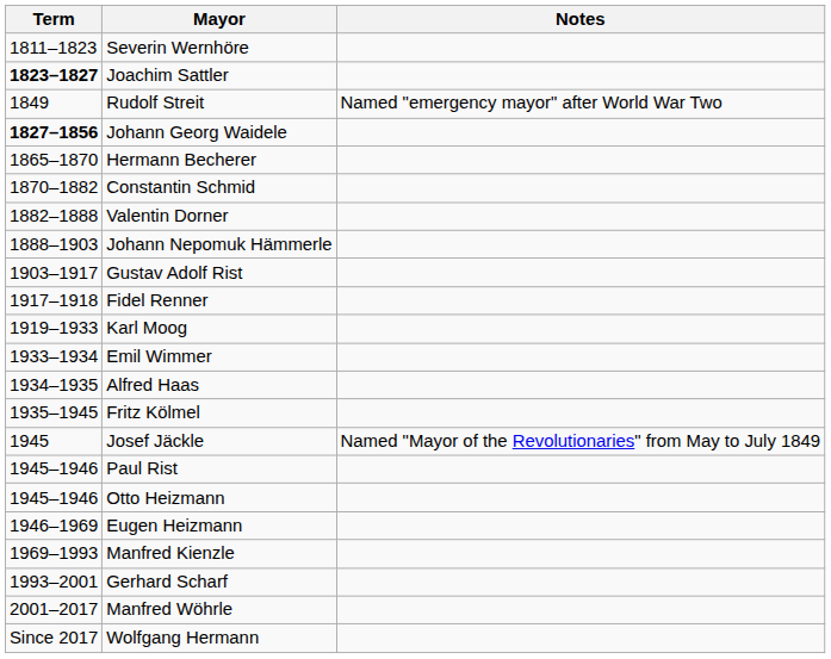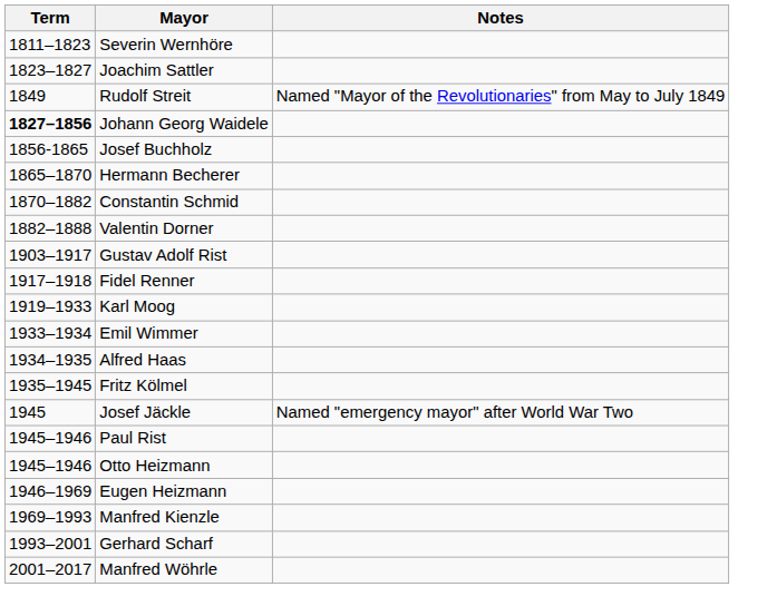 <table class="wikitable mw-collapsible mw-collapsed">
 <tr>
 <th>Term</th>
 <th>Mayor</th>
 <th>Notes</th>
 </tr>
 <tr>
 <td>1811–1823</td>
 <td>Severin Wernhöre</td>
 <td></td>
 </tr>
 <tr>
-<td><strong>1823–1827</strong></td>
+<td>1823–1827</td>
 <td>Joachim Sattler</td>
 <td></td>
 </tr>
 <tr>
 <td>1849</td>
 <td>Rudolf Streit</td>
-<td>Named "emergency mayor" after World War Two</td>
+<td>Named "Mayor of the <a href='#'>Revolutionaries</a>" from May to July 1849</td>
 </tr>
 <tr>
 <td><strong>1827–1856</strong></td>
 <td>Johann Georg Waidele</td>
+<td></td>
+</tr>
+<tr>
+<td>1856-1865</td>
+<td>Josef Buchholz</td>
 <td></td>
 </tr>
 <tr>
 <td>1865–1870</td>
 <td>Hermann Becherer</td>
 <td></td>
 </tr>
 <tr>
 <td>1870–1882</td>
 <td>Constantin Schmid</td>
 <td></td>
 </tr>
 <tr>
 <td>1882–1888</td>
 <td>Valentin Dorner</td>
-<td></td>
-</tr>
-<tr>
-<td>1888–1903</td>
-<td>Johann Nepomuk Hämmerle</td>
 <td></td>
 </tr>
 <tr>
 <td>1903–1917</td>
 <td>Gustav Adolf Rist</td>
 <td></td>
 </tr>
 <tr>
 <td>1917–1918</td>
 <td>Fidel Renner</td>
 <td></td>
 </tr>
 <tr>
 <td>1919–1933</td>
 <td>Karl Moog</td>
 <td></td>
 </tr>
 <tr>
 <td>1933–1934</td>
 <td>Emil Wimmer</td>
 <td></td>
 </tr>
 <tr>
 <td>1934–1935</td>
 <td>Alfred Haas</td>
 <td></td>
 </tr>
 <tr>
 <td>1935–1945</td>
 <td>Fritz Kölmel</td>
 <td></td>
 </tr>
 <tr>
 <td>1945</td>
 <td>Josef Jäckle</td>
-<td>Named "Mayor of the <a href='#'>Revolutionaries</a>" from May to July 1849</td>
+<td>Named "emergency mayor" after World War Two</td>
 </tr>
 <tr>
 <td>1945–1946</td>
 <td>Paul Rist</td>
 <td></td>
 </tr>
 <tr>
 <td>1945–1946</td>
 <td>Otto Heizmann</td>
 <td></td>
 </tr>
 <tr>
 <td>1946–1969</td>
 <td>Eugen Heizmann</td>
 <td></td>
 </tr>
 <tr>
 <td>1969–1993</td>
 <td>Manfred Kienzle</td>
 <td></td>
 </tr>
 <tr>
 <td>1993–2001</td>
 <td>Gerhard Scharf</td>
 <td></td>
 </tr>
 <tr>
 <td>2001–2017</td>
 <td>Manfred Wöhrle</td>
 <td></td>
 </tr>
-<tr>
-<td>Since 2017</td>
-<td>Wolfgang Hermann</td>
-<td></td>
-</tr>
 </table>
